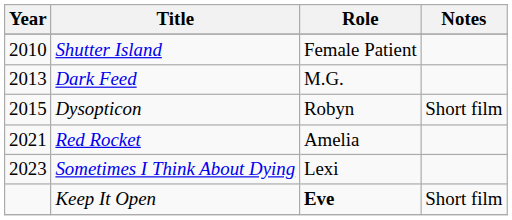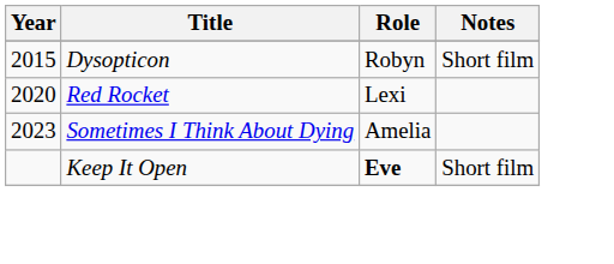 <table class="wikitable sortable">
 <tr>
 <th>Year</th>
 <th>Title</th>
 <th>Role</th>
 <th class="unsortable">Notes</th>
 </tr>
 <tr>
 </tr>
 <tr>
-<td>2010</td>
-<td><em><a href='#'>Shutter Island</a></em></td>
-<td>Female Patient</td>
-<td></td>
-</tr>
-<tr>
-<td>2013</td>
-<td><em><a href='#'>Dark Feed</a></em></td>
-<td>M.G.</td>
-<td></td>
-</tr>
-<tr>
 <td>2015</td>
 <td><em>Dysopticon</em></td>
 <td>Robyn</td>
 <td>Short film</td>
 </tr>
 <tr>
-<td>2021</td>
+<td>2020</td>
 <td><em><a href='#'>Red Rocket</a></em></td>
-<td>Amelia</td>
+<td>Lexi</td>
 <td></td>
 </tr>
 <tr>
 <td>2023</td>
 <td><em><a href='#'>Sometimes I Think About Dying</a></em></td>
-<td>Lexi</td>
+<td>Amelia</td>
 <td></td>
 </tr>
 <tr>
 <td></td>
 <td><em>Keep It Open</em></td>
 <td><strong>Eve</strong></td>
 <td>Short film</td>
 </tr>
 <tr>
 </tr>
 </table>
